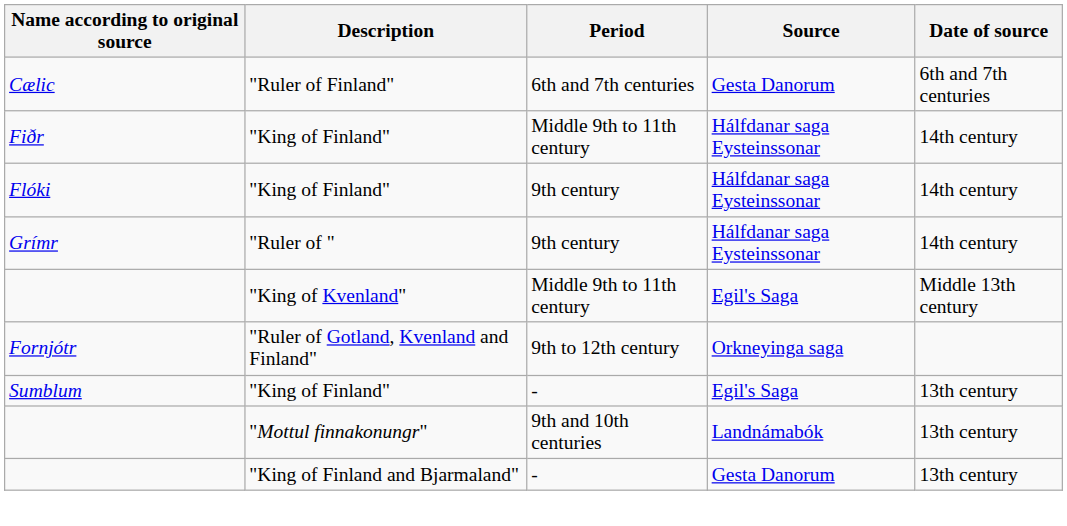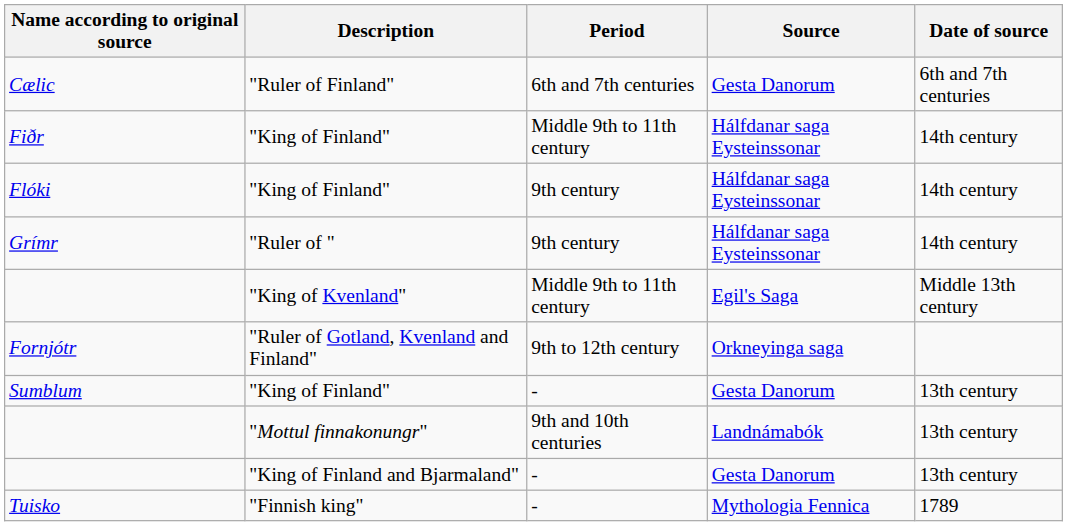 <table class="wikitable">
 <tr>
 <th>Name according to original source</th>
 <th>Description</th>
 <th>Period</th>
 <th>Source</th>
 <th>Date of source</th>
 </tr>
 <tr>
 <td><em><a href='#'>Cælic</a></em></td>
 <td>"Ruler of Finland"</td>
 <td>6th and 7th centuries</td>
 <td><a href='#'>Gesta Danorum</a></td>
 <td>6th and 7th centuries</td>
 </tr>
 <tr>
 <td><em><a href='#'>Fiðr</a></em></td>
 <td>"King of Finland"</td>
 <td>Middle 9th to 11th century</td>
 <td><a href='#'>Hálfdanar saga Eysteinssonar</a></td>
 <td>14th century</td>
 </tr>
 <tr>
 <td><em><a href='#'>Flóki</a></em></td>
 <td>"King of Finland"</td>
 <td>9th century</td>
 <td><a href='#'>Hálfdanar saga Eysteinssonar</a></td>
 <td>14th century</td>
 </tr>
 <tr>
 <td><em><a href='#'>Grímr</a></em></td>
 <td>"Ruler of "</td>
 <td>9th century</td>
 <td><a href='#'>Hálfdanar saga Eysteinssonar</a></td>
 <td>14th century</td>
 </tr>
 <tr>
 <td><em></em></td>
 <td>"King of <a href='#'>Kvenland</a>"</td>
 <td>Middle 9th to 11th century</td>
 <td><a href='#'>Egil's Saga</a></td>
 <td>Middle 13th century</td>
 </tr>
 <tr>
 <td><em><a href='#'>Fornjótr</a></em></td>
 <td>"Ruler of <a href='#'>Gotland</a>, <a href='#'>Kvenland</a> and Finland"</td>
 <td>9th to 12th century</td>
 <td><a href='#'>Orkneyinga saga</a></td>
 </tr>
 <tr>
 <td><em><a href='#'>Sumblum</a></em></td>
 <td>"King of Finland"</td>
 <td>-</td>
-<td><a href='#'>Egil's Saga</a></td>
+<td><a href='#'>Gesta Danorum</a></td>
 <td>13th century</td>
 </tr>
 <tr>
 <td><em></em></td>
 <td>"<em>Mottul finnakonungr</em>"</td>
 <td>9th and 10th centuries</td>
 <td><a href='#'>Landnámabók</a></td>
 <td>13th century</td>
 </tr>
 <tr>
 <td><em></em></td>
 <td>"King of Finland and Bjarmaland"</td>
 <td>-</td>
 <td><a href='#'>Gesta Danorum</a></td>
 <td>13th century</td>
 </tr>
+<tr>
+<td><em><a href='#'>Tuisko</a></em></td>
+<td>"Finnish king"</td>
+<td>-</td>
+<td><a href='#'>Mythologia Fennica</a></td>
+<td>1789</td>
+</tr>
 </table>
